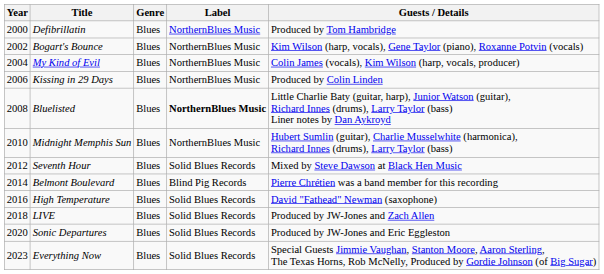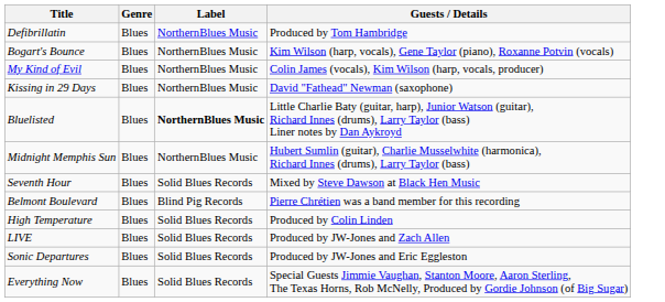 <table class="wikitable">
 <tr>
-<th>Year</th>
 <th>Title</th>
 <th>Genre</th>
 <th>Label</th>
 <th>Guests / Details</th>
 </tr>
 <tr>
-<td>2000</td>
 <td><em>Defibrillatin</em></td>
 <td>Blues</td>
 <td><a href='#'>NorthernBlues Music</a></td>
 <td>Produced by <a href='#'>Tom Hambridge</a></td>
 </tr>
 <tr>
-<td>2002</td>
 <td><em>Bogart's Bounce</em></td>
 <td>Blues</td>
 <td>NorthernBlues Music</td>
 <td><a href='#'>Kim Wilson</a> (harp, vocals), <a href='#'>Gene Taylor</a> (piano), <a href='#'>Roxanne Potvin</a> (vocals)</td>
 </tr>
 <tr>
-<td>2004</td>
 <td><em><a href='#'>My Kind of Evil</a></em></td>
 <td>Blues</td>
 <td>NorthernBlues Music</td>
 <td><a href='#'>Colin James</a> (vocals), <a href='#'>Kim Wilson</a> (harp, vocals, producer)</td>
 </tr>
 <tr>
-<td>2006</td>
 <td><em>Kissing in 29 Days</em></td>
 <td>Blues</td>
 <td>NorthernBlues Music</td>
-<td>Produced by <a href='#'>Colin Linden</a></td>
+<td><a href='#'>David "Fathead" Newman</a> (saxophone)</td>
 </tr>
 <tr>
-<td>2008</td>
 <td><em>Bluelisted</em></td>
 <td>Blues</td>
 <td><strong>NorthernBlues Music</strong></td>
 <td>Little Charlie Baty (guitar, harp), <a href='#'>Junior Watson</a> (guitar),<br> <a href='#'>Richard Innes</a> (drums), <a href='#'>Larry Taylor</a> (bass)<br> Liner notes by <a href='#'>Dan Aykroyd</a></td>
 </tr>
 <tr>
-<td>2010</td>
 <td><em>Midnight Memphis Sun</em></td>
 <td>Blues</td>
 <td>NorthernBlues Music</td>
 <td><a href='#'>Hubert Sumlin</a> (guitar), <a href='#'>Charlie Musselwhite</a> (harmonica),<br><a href='#'>Richard Innes</a> (drums), <a href='#'>Larry Taylor</a> (bass)</td>
 </tr>
 <tr>
-<td>2012</td>
 <td><em>Seventh Hour</em></td>
 <td>Blues</td>
 <td>Solid Blues Records</td>
 <td>Mixed by <a href='#'>Steve Dawson</a> at <a href='#'>Black Hen Music</a></td>
 </tr>
 <tr>
-<td>2014</td>
 <td><em>Belmont Boulevard</em></td>
 <td>Blues</td>
 <td>Blind Pig Records</td>
 <td><a href='#'>Pierre Chrétien</a> was a band member for this recording</td>
 </tr>
 <tr>
-<td>2016</td>
 <td><em>High Temperature</em></td>
 <td>Blues</td>
 <td>Solid Blues Records</td>
-<td><a href='#'>David "Fathead" Newman</a> (saxophone)</td>
+<td>Produced by <a href='#'>Colin Linden</a></td>
 </tr>
 <tr>
-<td>2018</td>
 <td><em>LIVE</em></td>
 <td>Blues</td>
 <td>Solid Blues Records</td>
 <td>Produced by JW-Jones and <a href='#'>Zach Allen</a></td>
 </tr>
 <tr>
-<td>2020</td>
 <td><em>Sonic Departures</em></td>
 <td>Blues</td>
 <td>Solid Blues Records</td>
 <td>Produced by JW-Jones and Eric Eggleston</td>
 </tr>
 <tr>
-<td>2023</td>
 <td><em>Everything Now</em></td>
 <td>Blues</td>
 <td>Solid Blues Records</td>
 <td>Special Guests <a href='#'>Jimmie Vaughan</a>, <a href='#'>Stanton Moore</a>, <a href='#'>Aaron Sterling</a>,<br> The Texas Horns, Rob McNelly, Produced by <a href='#'>Gordie Johnson</a> (of <a href='#'>Big Sugar</a>)</td>
 </tr>
 </table>
